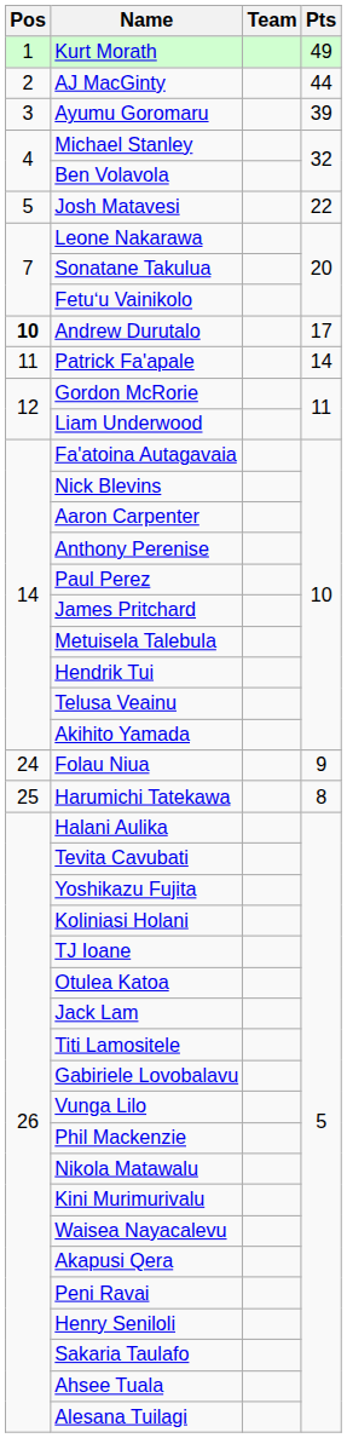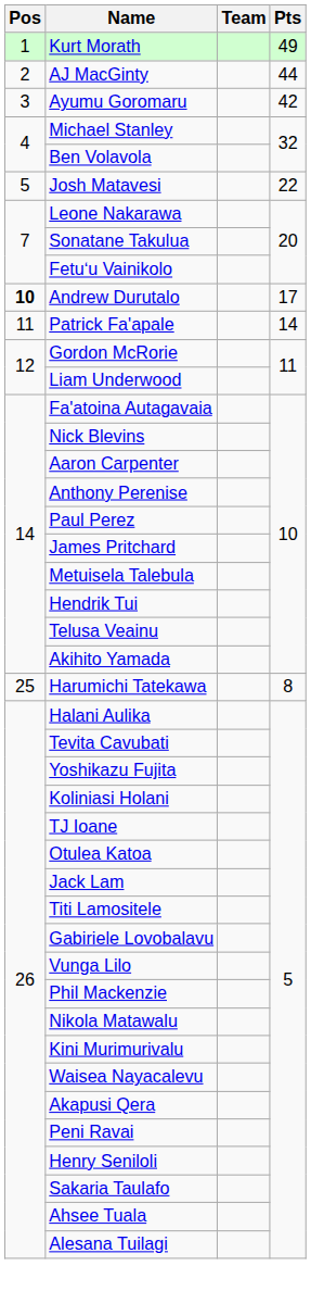 <table class="wikitable" style="text-align:center">
 <tr>
 <th>Pos</th>
 <th>Name</th>
 <th>Team</th>
 <th>Pts</th>
 </tr>
 <tr style="background:#d0ffd0">
 <td>1</td>
 <td align="left"><a href='#'>Kurt Morath</a></td>
 <td align="left"></td>
 <td>49</td>
 </tr>
 <tr>
 <td>2</td>
 <td align="left"><a href='#'>AJ MacGinty</a></td>
 <td align="left"></td>
 <td>44</td>
 </tr>
 <tr>
 <td>3</td>
 <td align="left"><a href='#'>Ayumu Goromaru</a></td>
 <td align="left"></td>
-<td>39</td>
+<td>42</td>
 </tr>
 <tr>
 <td rowspan=2>4</td>
 <td align="left"><a href='#'>Michael Stanley</a></td>
 <td align="left"></td>
 <td rowspan=2>32</td>
 </tr>
 <tr>
 <td align="left"><a href='#'>Ben Volavola</a></td>
 <td align="left"></td>
 </tr>
 <tr>
 <td>5</td>
 <td align="left"><a href='#'>Josh Matavesi</a></td>
 <td align="left"></td>
 <td>22</td>
 </tr>
 <tr>
 <td rowspan=3>7</td>
 <td align="left"><a href='#'>Leone Nakarawa</a></td>
 <td align="left"></td>
 <td rowspan=3>20</td>
 </tr>
 <tr>
 <td align="left"><a href='#'>Sonatane Takulua</a></td>
 <td align="left"></td>
 </tr>
 <tr>
 <td align="left"><a href='#'>Fetuʻu Vainikolo</a></td>
 <td align="left"></td>
 </tr>
 <tr>
 <td><strong>10</strong></td>
 <td align="left"><a href='#'>Andrew Durutalo</a></td>
 <td align="left"></td>
 <td>17</td>
 </tr>
 <tr>
 <td>11</td>
 <td align="left"><a href='#'>Patrick Fa'apale</a></td>
 <td align="left"></td>
 <td>14</td>
 </tr>
 <tr>
 <td rowspan=2>12</td>
 <td align="left"><a href='#'>Gordon McRorie</a></td>
 <td align="left"></td>
 <td rowspan=2>11</td>
 </tr>
 <tr>
 <td align="left"><a href='#'>Liam Underwood</a></td>
 <td align="left"></td>
 </tr>
 <tr>
 <td rowspan=10>14</td>
 <td align="left"><a href='#'>Fa'atoina Autagavaia</a></td>
 <td align="left"></td>
 <td rowspan=10>10</td>
 </tr>
 <tr>
 <td align="left"><a href='#'>Nick Blevins</a></td>
 <td align="left"></td>
 </tr>
 <tr>
 <td align="left"><a href='#'>Aaron Carpenter</a></td>
 <td align="left"></td>
 </tr>
 <tr>
 <td align="left"><a href='#'>Anthony Perenise</a></td>
 <td align="left"></td>
 </tr>
 <tr>
 <td align="left"><a href='#'>Paul Perez</a></td>
 <td align="left"></td>
 </tr>
 <tr>
 <td align="left"><a href='#'>James Pritchard</a></td>
 <td align="left"></td>
 </tr>
 <tr>
 <td align="left"><a href='#'>Metuisela Talebula</a></td>
 <td align="left"></td>
 </tr>
 <tr>
 <td align="left"><a href='#'>Hendrik Tui</a></td>
 <td align="left"></td>
 </tr>
 <tr>
 <td align="left"><a href='#'>Telusa Veainu</a></td>
 <td align="left"></td>
 </tr>
 <tr>
 <td align="left"><a href='#'>Akihito Yamada</a></td>
 <td align="left"></td>
 </tr>
 <tr>
-<td>24</td>
-<td align="left"><a href='#'>Folau Niua</a></td>
-<td align="left"></td>
-<td>9</td>
-</tr>
-<tr>
 <td>25</td>
 <td align="left"><a href='#'>Harumichi Tatekawa</a></td>
 <td align="left"></td>
 <td>8</td>
 </tr>
 <tr>
 <td rowspan=20>26</td>
 <td align="left"><a href='#'>Halani Aulika</a></td>
 <td align="left"></td>
 <td rowspan=20>5</td>
 </tr>
 <tr>
 <td align="left"><a href='#'>Tevita Cavubati</a></td>
 <td align="left"></td>
 </tr>
 <tr>
 <td align="left"><a href='#'>Yoshikazu Fujita</a></td>
 <td align="left"></td>
 </tr>
 <tr>
 <td align="left"><a href='#'>Koliniasi Holani</a></td>
 <td align="left"></td>
 </tr>
 <tr>
 <td align="left"><a href='#'>TJ Ioane</a></td>
 <td align="left"></td>
 </tr>
 <tr>
 <td align="left"><a href='#'>Otulea Katoa</a></td>
 <td align="left"></td>
 </tr>
 <tr>
 <td align="left"><a href='#'>Jack Lam</a></td>
 <td align="left"></td>
 </tr>
 <tr>
 <td align="left"><a href='#'>Titi Lamositele</a></td>
 <td align="left"></td>
 </tr>
 <tr>
 <td align="left"><a href='#'>Gabiriele Lovobalavu</a></td>
 <td align="left"></td>
 </tr>
 <tr>
 <td align="left"><a href='#'>Vunga Lilo</a></td>
 <td align="left"></td>
 </tr>
 <tr>
 <td align="left"><a href='#'>Phil Mackenzie</a></td>
 <td align="left"></td>
 </tr>
 <tr>
 <td align="left"><a href='#'>Nikola Matawalu</a></td>
 <td align="left"></td>
 </tr>
 <tr>
 <td align="left"><a href='#'>Kini Murimurivalu</a></td>
 <td align="left"></td>
 </tr>
 <tr>
 <td align="left"><a href='#'>Waisea Nayacalevu</a></td>
 <td align="left"></td>
 </tr>
 <tr>
 <td align="left"><a href='#'>Akapusi Qera</a></td>
 <td align="left"></td>
 </tr>
 <tr>
 <td align="left"><a href='#'>Peni Ravai</a></td>
 <td align="left"></td>
 </tr>
 <tr>
 <td align="left"><a href='#'>Henry Seniloli</a></td>
 <td align="left"></td>
 </tr>
 <tr>
 <td align="left"><a href='#'>Sakaria Taulafo</a></td>
 <td align="left"></td>
 </tr>
 <tr>
 <td align="left"><a href='#'>Ahsee Tuala</a></td>
 <td align="left"></td>
 </tr>
 <tr>
 <td align="left"><a href='#'>Alesana Tuilagi</a></td>
 <td align="left"></td>
 </tr>
 </table>
